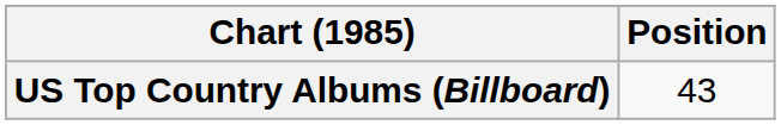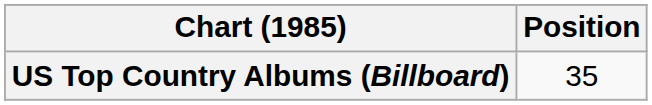 <table class="wikitable plainrowheaders" style="text-align:center">
 <tr>
 <th scope="col">Chart (1985)</th>
 <th scope="col">Position</th>
 </tr>
 <tr>
 <th scope="row">US Top Country Albums (<em>Billboard</em>)</th>
-<td>43</td>
+<td>35</td>
 </tr>
 </table>
